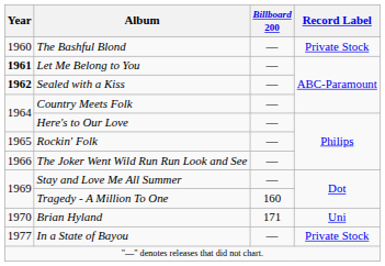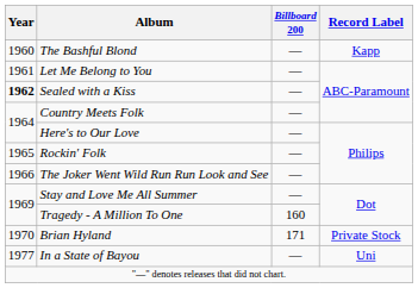 <table class="wikitable" style=text-align:center;>
 <tr>
 <th>Year</th>
 <th>Album</th>
 <th width=40><small><a href='#'><em>Billboard</em> 200</a></small><br></th>
 <th><a href='#'>Record Label</a></th>
 </tr>
 <tr>
 <td rowspan="1">1960</td>
 <td align=left><em>The Bashful Blond</em></td>
 <td>—</td>
-<td rowspan="1"><a href='#'>Private Stock</a></td>
+<td rowspan="1"><a href='#'>Kapp</a></td>
 </tr>
 <tr>
-<td rowspan="1"><strong>1961</strong></td>
+<td rowspan="1">1961</td>
 <td align=left><em>Let Me Belong to You</em></td>
 <td>—</td>
 <td rowspan="3"><a href='#'>ABC-Paramount</a></td>
 </tr>
 <tr>
 <td rowspan="1"><strong>1962</strong></td>
 <td align=left><em>Sealed with a Kiss</em></td>
 <td>—</td>
 </tr>
 <tr>
 <td rowspan="2">1964</td>
 <td align=left><em>Country Meets Folk</em></td>
 <td>—</td>
 </tr>
 <tr>
 <td align=left><em>Here's to Our Love</em></td>
 <td>—</td>
 <td rowspan="3"><a href='#'>Philips</a></td>
 </tr>
 <tr>
 <td rowspan="1">1965</td>
 <td align=left><em>Rockin' Folk</em></td>
 <td>—</td>
 </tr>
 <tr>
 <td rowspan="1">1966</td>
 <td align=left><em>The Joker Went Wild Run Run Look and See</em></td>
 <td>—</td>
 </tr>
 <tr>
 <td rowspan="2">1969</td>
 <td align=left><em>Stay and Love Me All Summer</em></td>
 <td>—</td>
 <td rowspan="2"><a href='#'>Dot</a></td>
 </tr>
 <tr>
 <td align=left><em>Tragedy - A Million To One</em></td>
 <td>160</td>
 </tr>
 <tr>
 <td rowspan="1">1970</td>
 <td align=left><em>Brian Hyland</em></td>
 <td>171</td>
-<td rowspan="1"><a href='#'>Uni</a></td>
+<td rowspan="1"><a href='#'>Private Stock</a></td>
 </tr>
 <tr>
 <td rowspan="1">1977</td>
 <td align=left><em>In a State of Bayou</em></td>
 <td>—</td>
-<td rowspan="1"><a href='#'>Private Stock</a></td>
+<td rowspan="1"><a href='#'>Uni</a></td>
 </tr>
 <tr>
 <td colspan="6" style="text-align:center; font-size:9pt;">"—" denotes releases that did not chart.</td>
 </tr>
 </table>
